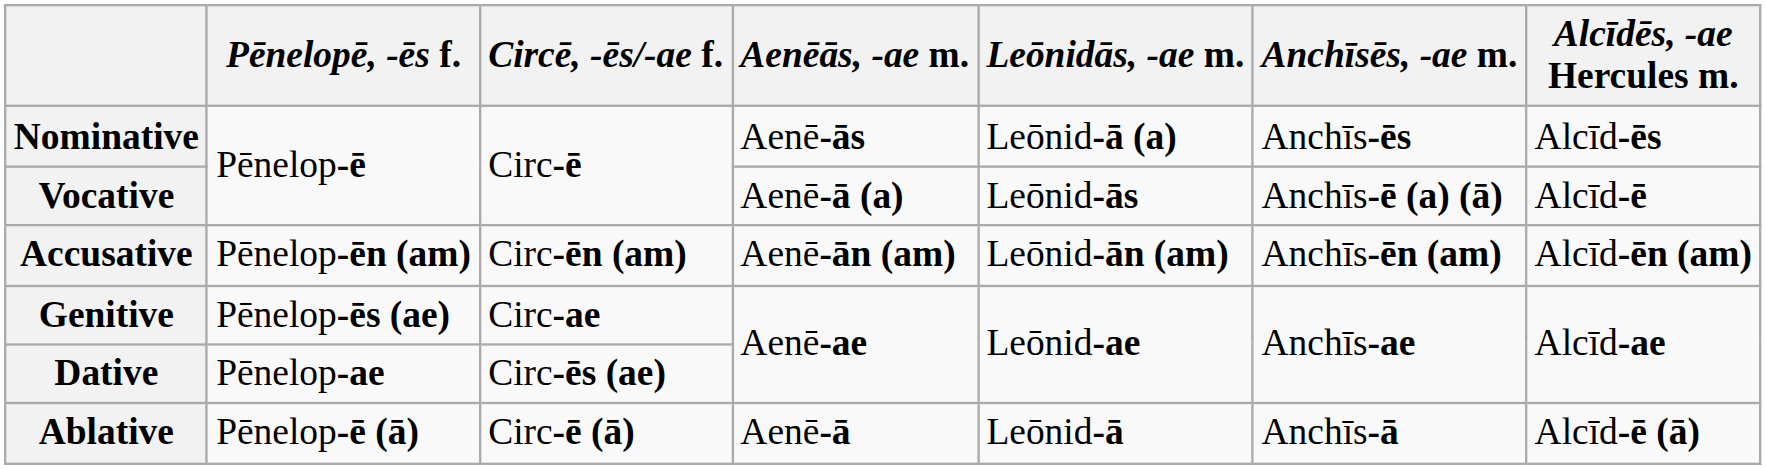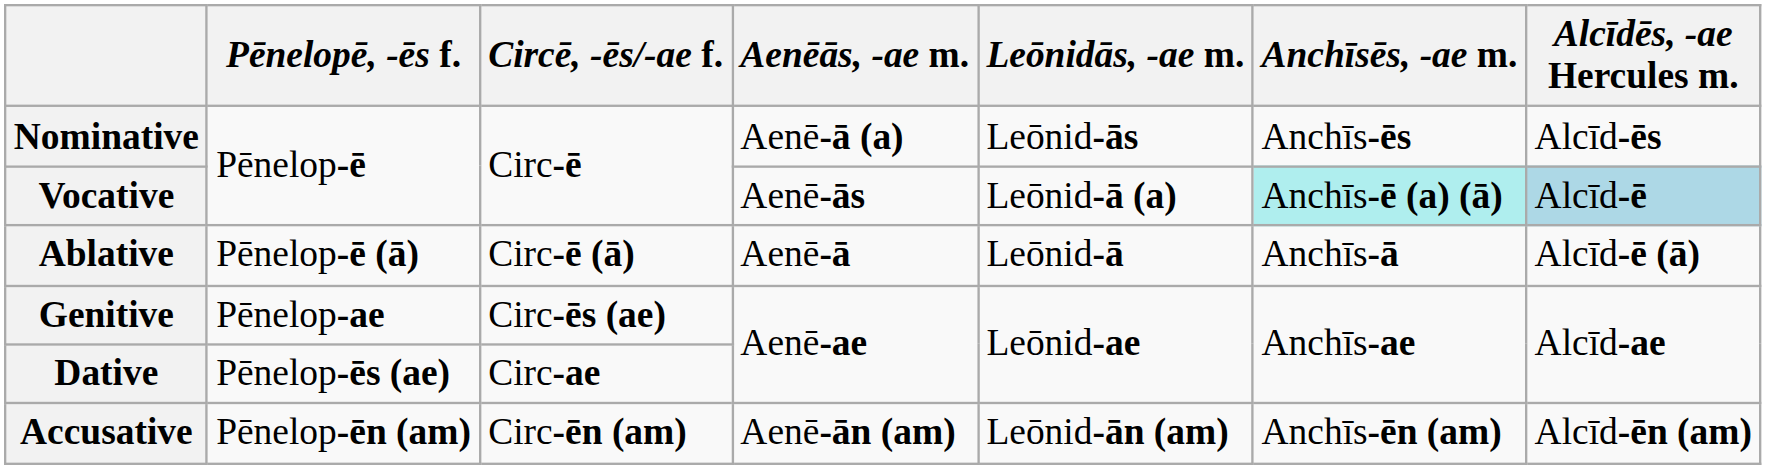 <table class="wikitable">
 <tr>
 <th rowspan="1"></th>
 <th><em>Pēnelopē, -ēs</em> f.</th>
 <th><em>Circē, -ēs/-ae</em> f.</th>
 <th><em>Aenēās, -ae</em> m.</th>
 <th><em>Leōnidās, -ae</em> m.</th>
 <th><em>Anchīsēs, -ae</em> m.</th>
 <th><em>Alcīdēs, -ae</em><br> Hercules m.</th>
 </tr>
 <tr>
 <th>Nominative</th>
 <td rowspan="2">Pēnelop<strong>-ē</strong></td>
 <td rowspan="2">Circ<strong>-ē</strong></td>
-<td>Aenē<strong>-ās</strong></td>
-<td>Leōnid<strong>-ā (a)</strong></td>
+<td>Aenē<strong>-ā (a)</strong></td>
+<td>Leōnid<strong>-ās</strong></td>
 <td>Anchīs<strong>-ēs</strong></td>
 <td>Alcīd<strong>-ēs</strong></td>
 </tr>
 <tr>
 <th>Vocative</th>
-<td>Aenē<strong>-ā (a)</strong></td>
-<td>Leōnid<strong>-ās</strong></td>
-<td>Anchīs<strong>-ē</strong> <strong>(a) (ā)</strong></td>
-<td>Alcīd<strong>-ē</strong></td>
+<td>Aenē<strong>-ās</strong></td>
+<td>Leōnid<strong>-ā (a)</strong></td>
+<td style="background: paleturquoise;">Anchīs<strong>-ē</strong> <strong>(a) (ā)</strong></td>
+<td style="background: lightblue;">Alcīd<strong>-ē</strong></td>
+</tr>
+<tr>
+<th>Ablative</th>
+<td>Pēnelop<strong>-ē</strong> <strong>(ā)</strong></td>
+<td>Circ<strong>-ē</strong> <strong>(ā)</strong></td>
+<td>Aenē<strong>-ā</strong></td>
+<td>Leōnid<strong>-ā</strong></td>
+<td>Anchīs<strong>-ā</strong></td>
+<td>Alcīd<strong>-ē</strong> <strong>(ā)</strong></td>
+</tr>
+<tr>
+<th>Genitive</th>
+<td>Pēnelop<strong>-ae</strong></td>
+<td>Circ<strong>-ēs (ae)</strong></td>
+<td rowspan="2">Aenē<strong>-ae</strong></td>
+<td rowspan="2">Leōnid<strong>-ae</strong></td>
+<td rowspan="2">Anchīs<strong>-ae</strong></td>
+<td rowspan="2">Alcīd<strong>-ae</strong></td>
+</tr>
+<tr>
+<th>Dative</th>
+<td>Pēnelop<strong>-ēs (ae)</strong></td>
+<td>Circ<strong>-ae</strong></td>
 </tr>
 <tr>
 <th>Accusative</th>
 <td>Pēnelop<strong>-ēn (am)</strong></td>
 <td>Circ<strong>-ēn (am)</strong></td>
 <td>Aenē<strong>-ān (am)</strong></td>
 <td>Leōnid<strong>-ān (am)</strong></td>
 <td>Anchīs<strong>-ēn (am)</strong></td>
 <td>Alcīd<strong>-ēn (am)</strong></td>
 </tr>
-<tr>
-<th>Genitive</th>
-<td>Pēnelop<strong>-ēs (ae)</strong></td>
-<td>Circ<strong>-ae</strong></td>
-<td rowspan="2">Aenē<strong>-ae</strong></td>
-<td rowspan="2">Leōnid<strong>-ae</strong></td>
-<td rowspan="2">Anchīs<strong>-ae</strong></td>
-<td rowspan="2">Alcīd<strong>-ae</strong></td>
-</tr>
-<tr>
-<th>Dative</th>
-<td>Pēnelop<strong>-ae</strong></td>
-<td>Circ<strong>-ēs (ae)</strong></td>
-</tr>
-<tr>
-<th>Ablative</th>
-<td>Pēnelop<strong>-ē</strong> <strong>(ā)</strong></td>
-<td>Circ<strong>-ē</strong> <strong>(ā)</strong></td>
-<td>Aenē<strong>-ā</strong></td>
-<td>Leōnid<strong>-ā</strong></td>
-<td>Anchīs<strong>-ā</strong></td>
-<td>Alcīd<strong>-ē</strong> <strong>(ā)</strong></td>
-</tr>
 </table>
